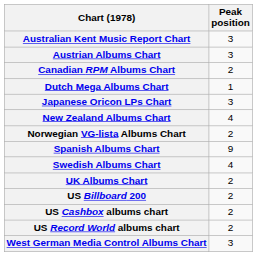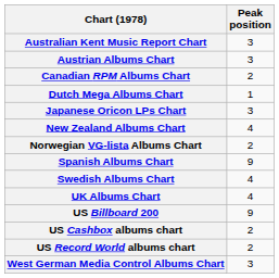 <table class="wikitable sortable plainrowheaders" style="text-align:center;">
 <tr>
 <th scope="col">Chart (1978)</th>
 <th scope="col">Peak<br>position</th>
 </tr>
 <tr>
 <th scope="row"><a href='#'>Australian Kent Music Report Chart</a></th>
 <td>3</td>
 </tr>
 <tr>
 <th scope="row"><a href='#'>Austrian Albums Chart</a></th>
 <td>3</td>
 </tr>
 <tr>
 <th scope="row"><a href='#'>Canadian <em>RPM</em> Albums Chart</a></th>
 <td>2</td>
 </tr>
 <tr>
 <th scope="row"><a href='#'>Dutch Mega Albums Chart</a></th>
 <td>1</td>
 </tr>
 <tr>
 <th scope="row"><a href='#'>Japanese Oricon LPs Chart</a></th>
 <td>3</td>
 </tr>
 <tr>
 <th scope="row"><a href='#'>New Zealand Albums Chart</a></th>
 <td>4</td>
 </tr>
 <tr>
 <th scope="row">Norwegian <a href='#'>VG-lista</a> Albums Chart</th>
 <td>2</td>
 </tr>
 <tr>
 <th scope="row"><a href='#'>Spanish Albums Chart</a></th>
 <td>9</td>
 </tr>
 <tr>
 <th scope="row"><a href='#'>Swedish Albums Chart</a></th>
 <td>4</td>
 </tr>
 <tr>
 <th scope="row"><a href='#'>UK Albums Chart</a></th>
-<td>2</td>
+<td>4</td>
 </tr>
 <tr>
 <th scope="row">US <a href='#'><em>Billboard</em> 200</a></th>
-<td>2</td>
+<td>9</td>
 </tr>
 <tr>
 <th scope="row">US <em><a href='#'>Cashbox</a></em> albums chart</th>
 <td>2</td>
 </tr>
 <tr>
 <th scope="row">US <em><a href='#'>Record World</a></em> albums chart</th>
 <td>2</td>
 </tr>
 <tr>
 <th scope="row"><a href='#'>West German Media Control Albums Chart</a></th>
 <td>3</td>
 </tr>
 </table>
